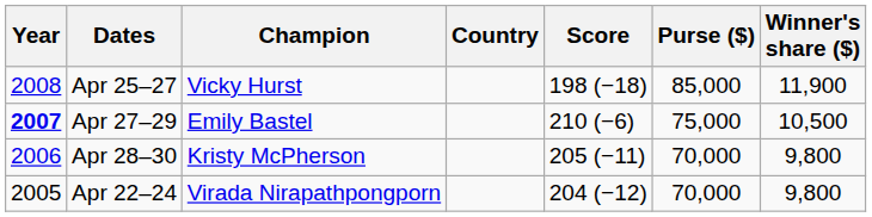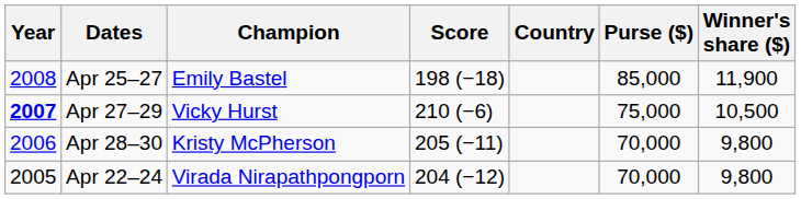 <table class="wikitable">
 <tr>
 <th>Year</th>
 <th>Dates</th>
 <th>Champion</th>
+<th>Score</th>
 <th>Country</th>
-<th>Score</th>
 <th>Purse ($)</th>
 <th>Winner's<br>share ($)</th>
 </tr>
 <tr>
 <td><a href='#'>2008</a></td>
 <td>Apr 25–27</td>
-<td><a href='#'>Vicky Hurst</a></td>
+<td><a href='#'>Emily Bastel</a></td>
+<td>198 (−18)</td>
 <td></td>
-<td>198 (−18)</td>
 <td align=center>85,000</td>
 <td align=center>11,900</td>
 </tr>
 <tr>
 <td><strong><a href='#'>2007</a></strong></td>
 <td>Apr 27–29</td>
-<td><a href='#'>Emily Bastel</a></td>
+<td><a href='#'>Vicky Hurst</a></td>
+<td>210 (−6)</td>
 <td></td>
-<td>210 (−6)</td>
 <td align=center>75,000</td>
 <td align=center>10,500</td>
 </tr>
 <tr>
 <td><a href='#'>2006</a></td>
 <td>Apr 28–30</td>
 <td><a href='#'>Kristy McPherson</a></td>
+<td>205 (−11)</td>
 <td></td>
-<td>205 (−11)</td>
 <td align=center>70,000</td>
 <td align=center>9,800</td>
 </tr>
 <tr>
 <td>2005</td>
 <td>Apr 22–24</td>
 <td><a href='#'>Virada Nirapathpongporn</a></td>
+<td>204 (−12)</td>
 <td></td>
-<td>204 (−12)</td>
 <td align=center>70,000</td>
 <td align=center>9,800</td>
 </tr>
 </table>
